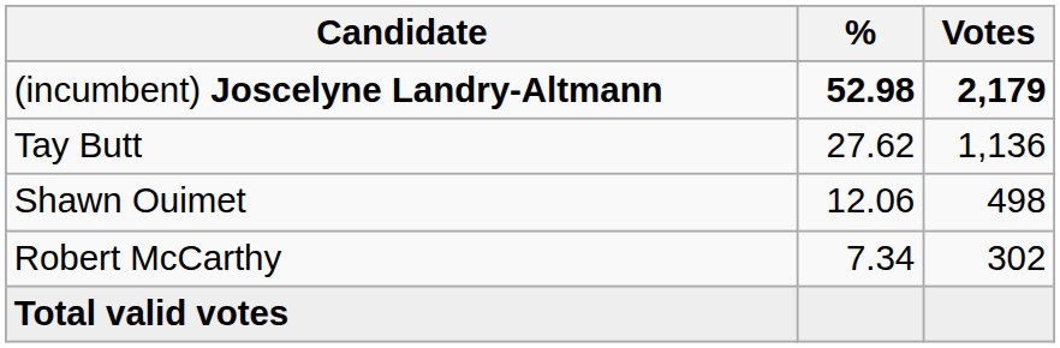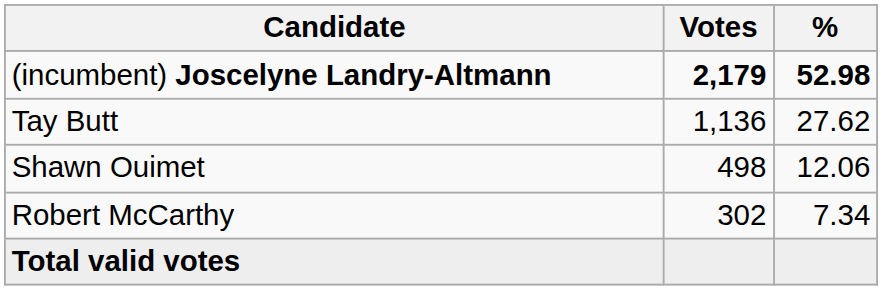 <table style="width:475px;" class="wikitable">
 <tr>
 <th align="center">Candidate</th>
+<th align="center">Votes</th>
 <th align="center">%</th>
-<th align="center">Votes</th>
 </tr>
 <tr>
 <td align="left">(incumbent) <strong>Joscelyne Landry-Altmann</strong></td>
+<td align="right"><strong>2,179</strong></td>
 <td align="right"><strong>52.98</strong></td>
-<td align="right"><strong>2,179</strong></td>
 </tr>
 <tr>
 <td align="left">Tay Butt</td>
+<td align="right">1,136</td>
 <td align="right">27.62</td>
-<td align="right">1,136</td>
 </tr>
 <tr>
 <td align="left">Shawn Ouimet</td>
+<td align="right">498</td>
 <td align="right">12.06</td>
-<td align="right">498</td>
 </tr>
 <tr>
 <td align="left">Robert McCarthy</td>
+<td align="right">302</td>
 <td align="right">7.34</td>
-<td align="right">302</td>
 </tr>
 <tr bgcolor="#EEEEEE">
 <td align="left"><strong>Total valid votes</strong></td>
 <td align="right"></td>
 <td align="right"></td>
 </tr>
 </table>
